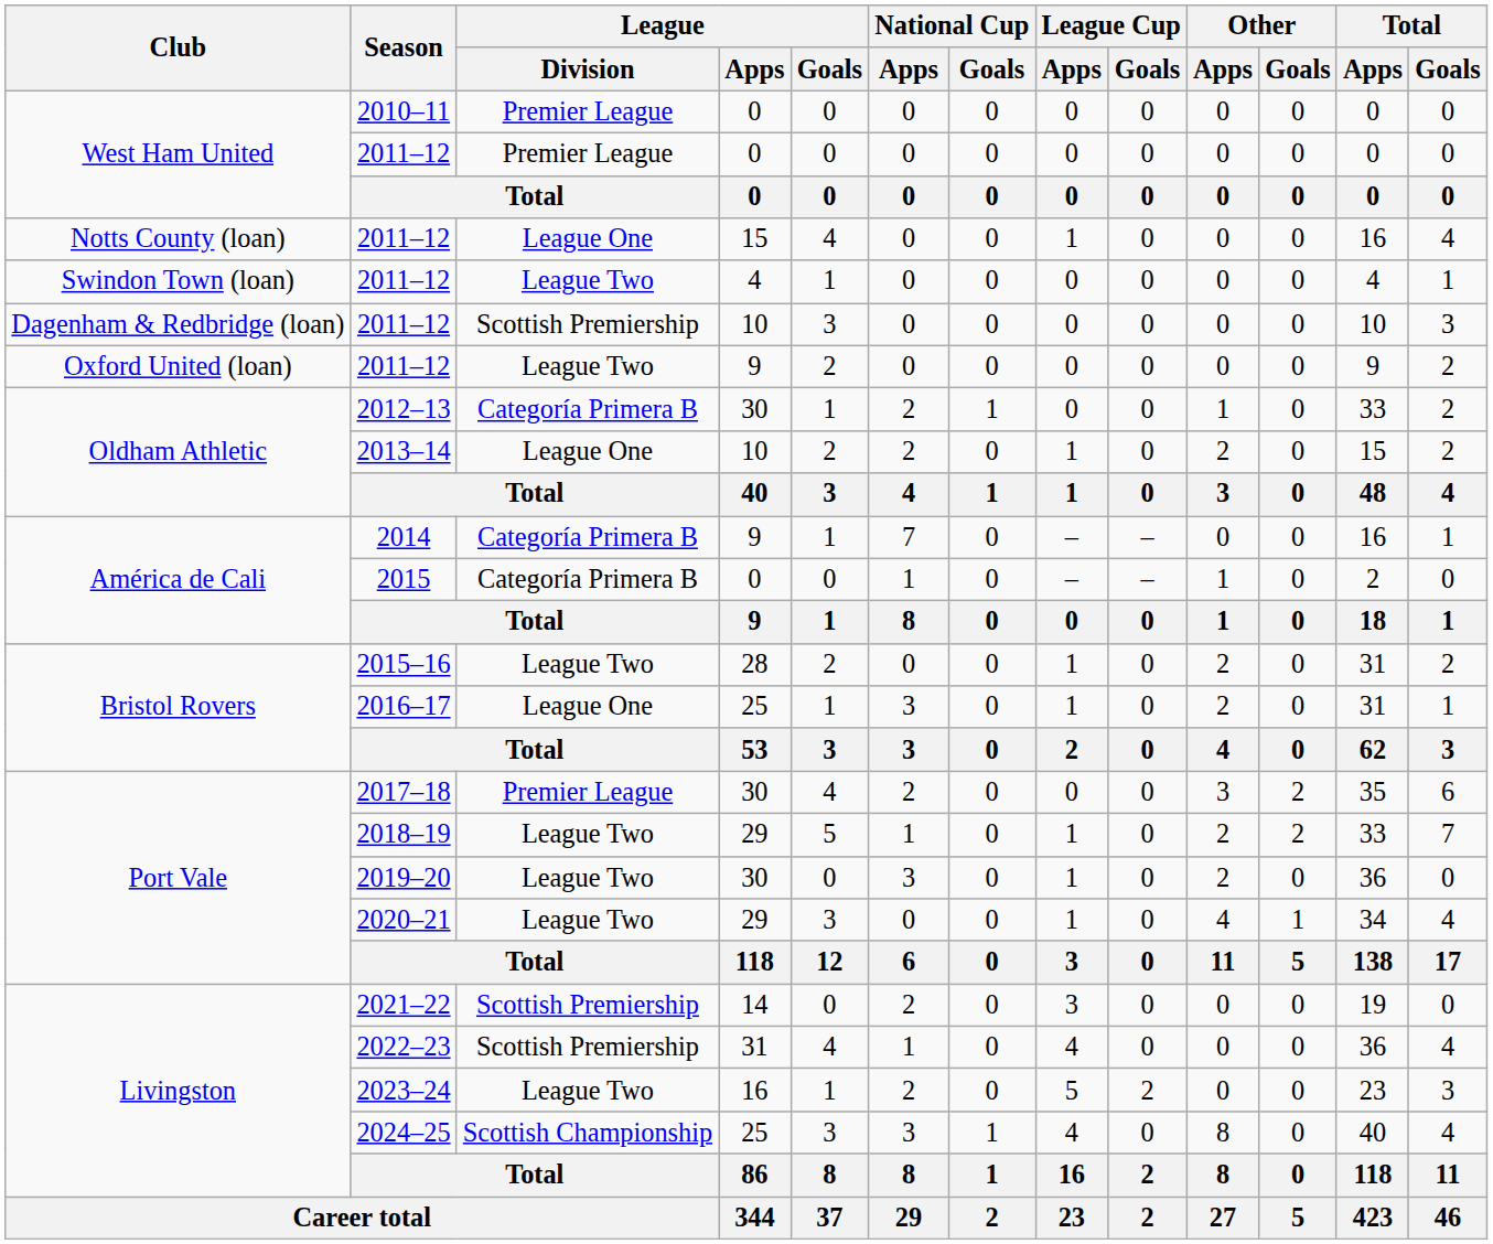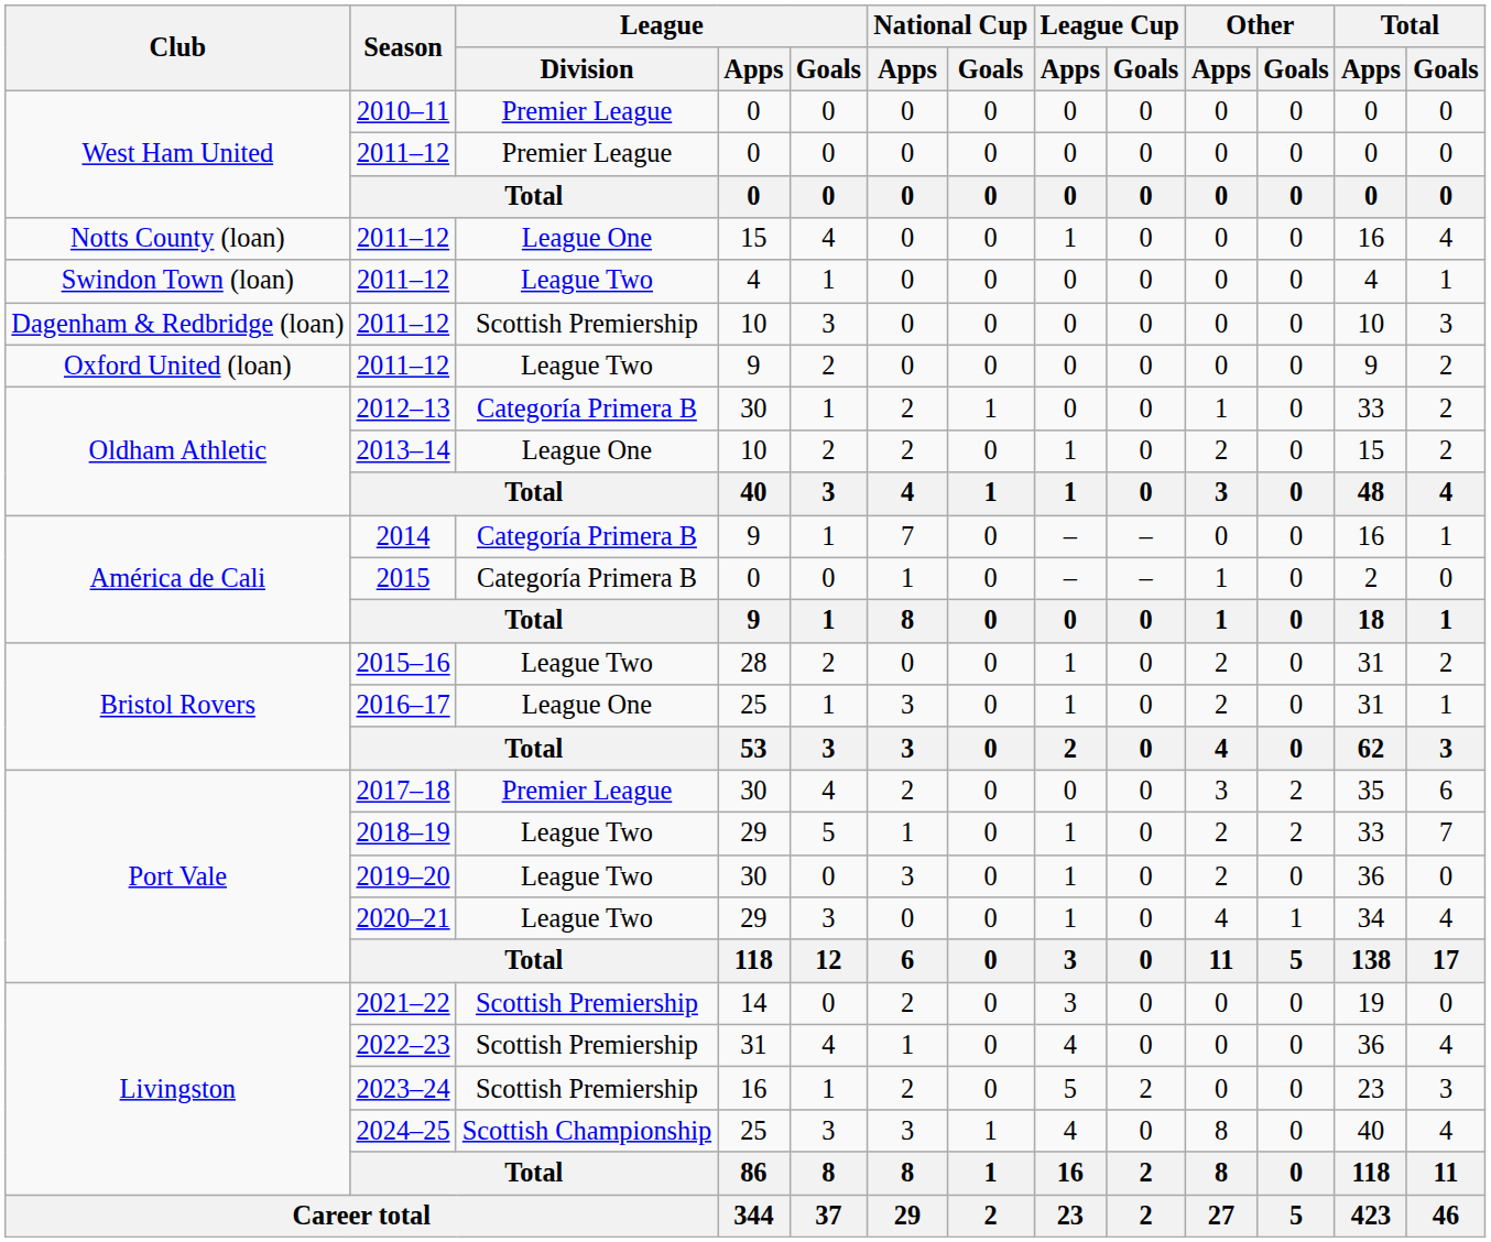 <table class=wikitable style=text-align:center>
 <tr>
 <th rowspan="2">Club</th>
 <th rowspan="2">Season</th>
 <th colspan="3">League</th>
 <th colspan="2">National Cup</th>
 <th colspan="2">League Cup</th>
 <th colspan="2">Other</th>
 <th colspan="2">Total</th>
 </tr>
 <tr>
 <th>Division</th>
 <th>Apps</th>
 <th>Goals</th>
 <th>Apps</th>
 <th>Goals</th>
 <th>Apps</th>
 <th>Goals</th>
 <th>Apps</th>
 <th>Goals</th>
 <th>Apps</th>
 <th>Goals</th>
 </tr>
 <tr>
 <td rowspan="3"><a href='#'>West Ham United</a></td>
 <td><a href='#'>2010–11</a></td>
 <td><a href='#'>Premier League</a></td>
 <td>0</td>
 <td>0</td>
 <td>0</td>
 <td>0</td>
 <td>0</td>
 <td>0</td>
 <td>0</td>
 <td>0</td>
 <td>0</td>
 <td>0</td>
 </tr>
 <tr>
 <td><a href='#'>2011–12</a></td>
 <td>Premier League</td>
 <td>0</td>
 <td>0</td>
 <td>0</td>
 <td>0</td>
 <td>0</td>
 <td>0</td>
 <td>0</td>
 <td>0</td>
 <td>0</td>
 <td>0</td>
 </tr>
 <tr>
 <th colspan="2">Total</th>
 <th>0</th>
 <th>0</th>
 <th>0</th>
 <th>0</th>
 <th>0</th>
 <th>0</th>
 <th>0</th>
 <th>0</th>
 <th>0</th>
 <th>0</th>
 </tr>
 <tr>
 <td><a href='#'>Notts County</a> (loan)</td>
 <td><a href='#'>2011–12</a></td>
 <td><a href='#'>League One</a></td>
 <td>15</td>
 <td>4</td>
 <td>0</td>
 <td>0</td>
 <td>1</td>
 <td>0</td>
 <td>0</td>
 <td>0</td>
 <td>16</td>
 <td>4</td>
 </tr>
 <tr>
 <td><a href='#'>Swindon Town</a> (loan)</td>
 <td><a href='#'>2011–12</a></td>
 <td><a href='#'>League Two</a></td>
 <td>4</td>
 <td>1</td>
 <td>0</td>
 <td>0</td>
 <td>0</td>
 <td>0</td>
 <td>0</td>
 <td>0</td>
 <td>4</td>
 <td>1</td>
 </tr>
 <tr>
 <td><a href='#'>Dagenham & Redbridge</a> (loan)</td>
 <td><a href='#'>2011–12</a></td>
 <td>Scottish Premiership</td>
 <td>10</td>
 <td>3</td>
 <td>0</td>
 <td>0</td>
 <td>0</td>
 <td>0</td>
 <td>0</td>
 <td>0</td>
 <td>10</td>
 <td>3</td>
 </tr>
 <tr>
 <td><a href='#'>Oxford United</a> (loan)</td>
 <td><a href='#'>2011–12</a></td>
 <td>League Two</td>
 <td>9</td>
 <td>2</td>
 <td>0</td>
 <td>0</td>
 <td>0</td>
 <td>0</td>
 <td>0</td>
 <td>0</td>
 <td>9</td>
 <td>2</td>
 </tr>
 <tr>
 <td rowspan="3"><a href='#'>Oldham Athletic</a></td>
 <td><a href='#'>2012–13</a></td>
 <td><a href='#'>Categoría Primera B</a></td>
 <td>30</td>
 <td>1</td>
 <td>2</td>
 <td>1</td>
 <td>0</td>
 <td>0</td>
 <td>1</td>
 <td>0</td>
 <td>33</td>
 <td>2</td>
 </tr>
 <tr>
 <td><a href='#'>2013–14</a></td>
 <td>League One</td>
 <td>10</td>
 <td>2</td>
 <td>2</td>
 <td>0</td>
 <td>1</td>
 <td>0</td>
 <td>2</td>
 <td>0</td>
 <td>15</td>
 <td>2</td>
 </tr>
 <tr>
 <th colspan="2">Total</th>
 <th>40</th>
 <th>3</th>
 <th>4</th>
 <th>1</th>
 <th>1</th>
 <th>0</th>
 <th>3</th>
 <th>0</th>
 <th>48</th>
 <th>4</th>
 </tr>
 <tr>
 <td rowspan="3"><a href='#'>América de Cali</a></td>
 <td><a href='#'>2014</a></td>
 <td><a href='#'>Categoría Primera B</a></td>
 <td>9</td>
 <td>1</td>
 <td>7</td>
 <td>0</td>
 <td>–</td>
 <td>–</td>
 <td>0</td>
 <td>0</td>
 <td>16</td>
 <td>1</td>
 </tr>
 <tr>
 <td><a href='#'>2015</a></td>
 <td>Categoría Primera B</td>
 <td>0</td>
 <td>0</td>
 <td>1</td>
 <td>0</td>
 <td>–</td>
 <td>–</td>
 <td>1</td>
 <td>0</td>
 <td>2</td>
 <td>0</td>
 </tr>
 <tr>
 <th colspan="2">Total</th>
 <th>9</th>
 <th>1</th>
 <th>8</th>
 <th>0</th>
 <th>0</th>
 <th>0</th>
 <th>1</th>
 <th>0</th>
 <th>18</th>
 <th>1</th>
 </tr>
 <tr>
 <td rowspan="3"><a href='#'>Bristol Rovers</a></td>
 <td><a href='#'>2015–16</a></td>
 <td>League Two</td>
 <td>28</td>
 <td>2</td>
 <td>0</td>
 <td>0</td>
 <td>1</td>
 <td>0</td>
 <td>2</td>
 <td>0</td>
 <td>31</td>
 <td>2</td>
 </tr>
 <tr>
 <td><a href='#'>2016–17</a></td>
 <td>League One</td>
 <td>25</td>
 <td>1</td>
 <td>3</td>
 <td>0</td>
 <td>1</td>
 <td>0</td>
 <td>2</td>
 <td>0</td>
 <td>31</td>
 <td>1</td>
 </tr>
 <tr>
 <th colspan="2">Total</th>
 <th>53</th>
 <th>3</th>
 <th>3</th>
 <th>0</th>
 <th>2</th>
 <th>0</th>
 <th>4</th>
 <th>0</th>
 <th>62</th>
 <th>3</th>
 </tr>
 <tr>
 <td rowspan="5"><a href='#'>Port Vale</a></td>
 <td><a href='#'>2017–18</a></td>
 <td><a href='#'>Premier League</a></td>
 <td>30</td>
 <td>4</td>
 <td>2</td>
 <td>0</td>
 <td>0</td>
 <td>0</td>
 <td>3</td>
 <td>2</td>
 <td>35</td>
 <td>6</td>
 </tr>
 <tr>
 <td><a href='#'>2018–19</a></td>
 <td>League Two</td>
 <td>29</td>
 <td>5</td>
 <td>1</td>
 <td>0</td>
 <td>1</td>
 <td>0</td>
 <td>2</td>
 <td>2</td>
 <td>33</td>
 <td>7</td>
 </tr>
 <tr>
 <td><a href='#'>2019–20</a></td>
 <td>League Two</td>
 <td>30</td>
 <td>0</td>
 <td>3</td>
 <td>0</td>
 <td>1</td>
 <td>0</td>
 <td>2</td>
 <td>0</td>
 <td>36</td>
 <td>0</td>
 </tr>
 <tr>
 <td><a href='#'>2020–21</a></td>
 <td>League Two</td>
 <td>29</td>
 <td>3</td>
 <td>0</td>
 <td>0</td>
 <td>1</td>
 <td>0</td>
 <td>4</td>
 <td>1</td>
 <td>34</td>
 <td>4</td>
 </tr>
 <tr>
 <th colspan="2">Total</th>
 <th>118</th>
 <th>12</th>
 <th>6</th>
 <th>0</th>
 <th>3</th>
 <th>0</th>
 <th>11</th>
 <th>5</th>
 <th>138</th>
 <th>17</th>
 </tr>
 <tr>
 <td rowspan="5"><a href='#'>Livingston</a></td>
 <td><a href='#'>2021–22</a></td>
 <td><a href='#'>Scottish Premiership</a></td>
 <td>14</td>
 <td>0</td>
 <td>2</td>
 <td>0</td>
 <td>3</td>
 <td>0</td>
 <td>0</td>
 <td>0</td>
 <td>19</td>
 <td>0</td>
 </tr>
 <tr>
 <td><a href='#'>2022–23</a></td>
 <td>Scottish Premiership</td>
 <td>31</td>
 <td>4</td>
 <td>1</td>
 <td>0</td>
 <td>4</td>
 <td>0</td>
 <td>0</td>
 <td>0</td>
 <td>36</td>
 <td>4</td>
 </tr>
 <tr>
 <td><a href='#'>2023–24</a></td>
-<td>League Two</td>
+<td>Scottish Premiership</td>
 <td>16</td>
 <td>1</td>
 <td>2</td>
 <td>0</td>
 <td>5</td>
 <td>2</td>
 <td>0</td>
 <td>0</td>
 <td>23</td>
 <td>3</td>
 </tr>
 <tr>
 <td><a href='#'>2024–25</a></td>
 <td><a href='#'>Scottish Championship</a></td>
 <td>25</td>
 <td>3</td>
 <td>3</td>
 <td>1</td>
 <td>4</td>
 <td>0</td>
 <td>8</td>
 <td>0</td>
 <td>40</td>
 <td>4</td>
 </tr>
 <tr>
 <th colspan="2">Total</th>
 <th>86</th>
 <th>8</th>
 <th>8</th>
 <th>1</th>
 <th>16</th>
 <th>2</th>
 <th>8</th>
 <th>0</th>
 <th>118</th>
 <th>11</th>
 </tr>
 <tr>
 <th colspan="3">Career total</th>
 <th>344</th>
 <th>37</th>
 <th>29</th>
 <th>2</th>
 <th>23</th>
 <th>2</th>
 <th>27</th>
 <th>5</th>
 <th>423</th>
 <th>46</th>
 </tr>
 </table>
